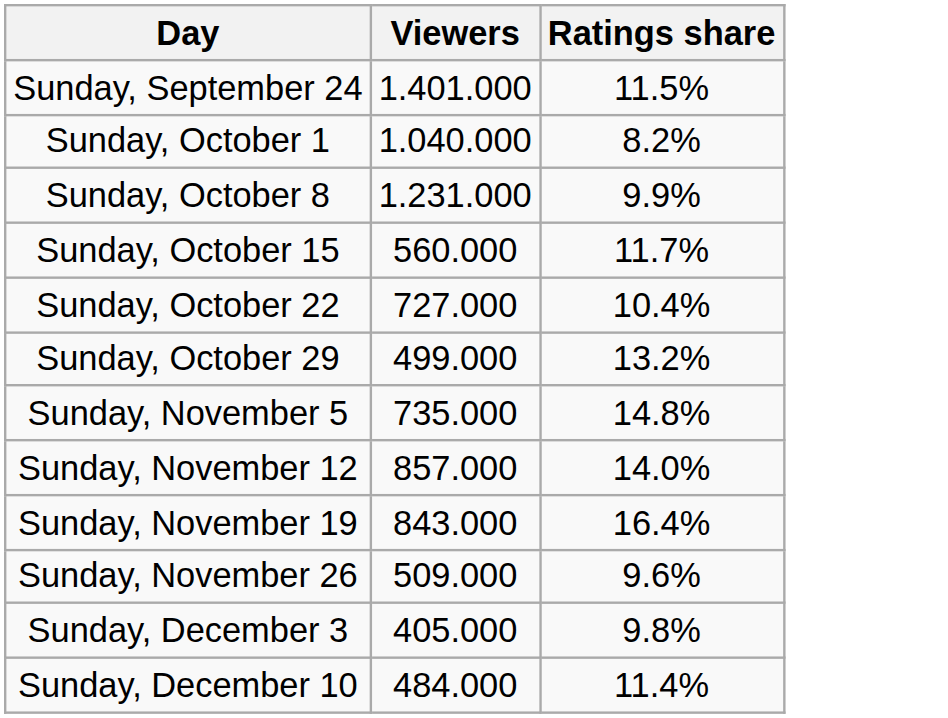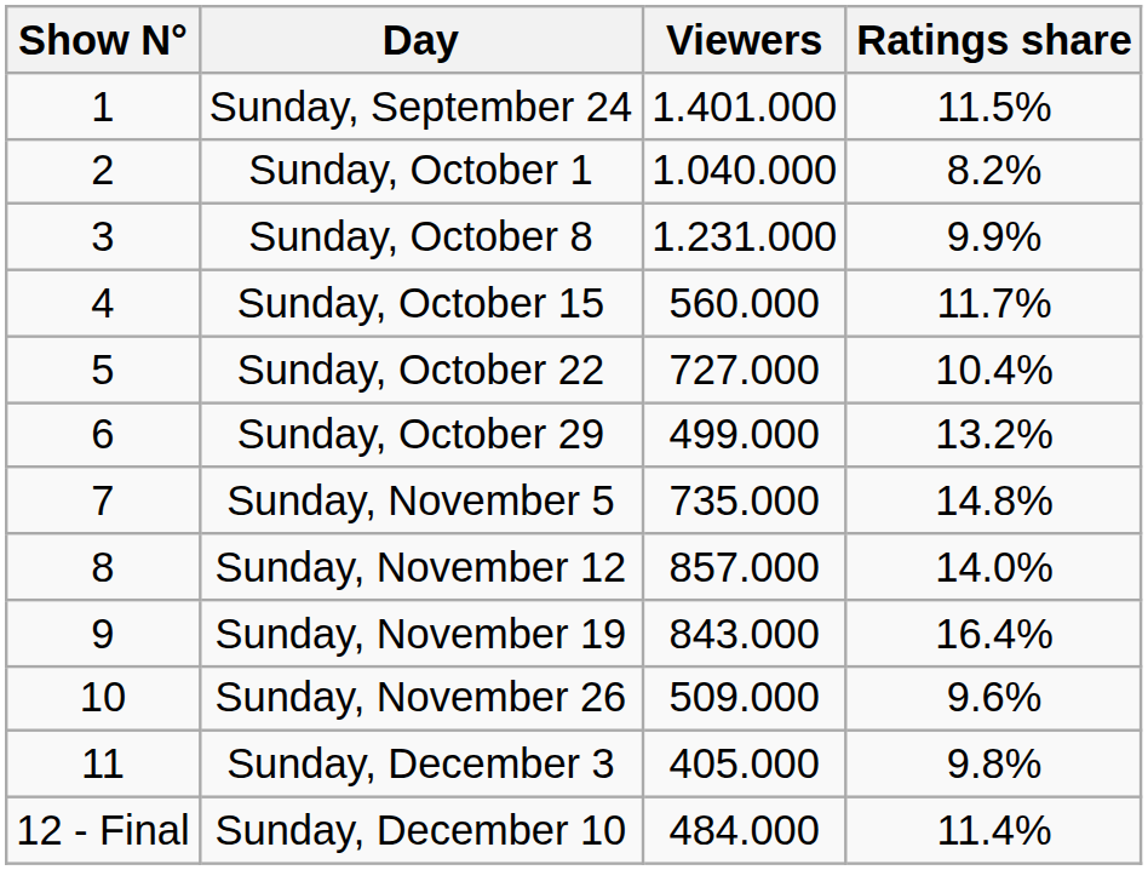 <table class="wikitable sortable centre" style="text-align:center;font-size:90%;">
 <tr>
+<th>Show N°</th>
 <th>Day</th>
 <th>Viewers</th>
 <th>Ratings share</th>
 </tr>
 <tr>
+<td>1</td>
 <td>Sunday, September 24</td>
 <td>1.401.000</td>
 <td>11.5%</td>
 </tr>
 <tr>
+<td>2</td>
 <td>Sunday, October 1</td>
 <td>1.040.000</td>
 <td>8.2%</td>
 </tr>
 <tr>
+<td>3</td>
 <td>Sunday, October 8</td>
 <td>1.231.000</td>
 <td>9.9%</td>
 </tr>
 <tr>
+<td>4</td>
 <td>Sunday, October 15</td>
 <td>560.000</td>
 <td>11.7%</td>
 </tr>
 <tr>
+<td>5</td>
 <td>Sunday, October 22</td>
 <td>727.000</td>
 <td>10.4%</td>
 </tr>
 <tr>
+<td>6</td>
 <td>Sunday, October 29</td>
 <td>499.000</td>
 <td>13.2%</td>
 </tr>
 <tr>
+<td>7</td>
 <td>Sunday, November 5</td>
 <td>735.000</td>
 <td>14.8%</td>
 </tr>
 <tr>
+<td>8</td>
 <td>Sunday, November 12</td>
 <td>857.000</td>
 <td>14.0%</td>
 </tr>
 <tr>
+<td>9</td>
 <td>Sunday, November 19</td>
 <td>843.000</td>
 <td>16.4%</td>
 </tr>
 <tr>
+<td>10</td>
 <td>Sunday, November 26</td>
 <td>509.000</td>
 <td>9.6%</td>
 </tr>
 <tr>
+<td>11</td>
 <td>Sunday, December 3</td>
 <td>405.000</td>
 <td>9.8%</td>
 </tr>
 <tr>
+<td>12 - Final</td>
 <td>Sunday, December 10</td>
 <td>484.000</td>
 <td>11.4%</td>
 </tr>
 </table>
